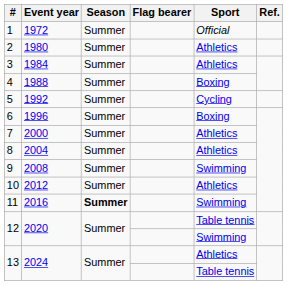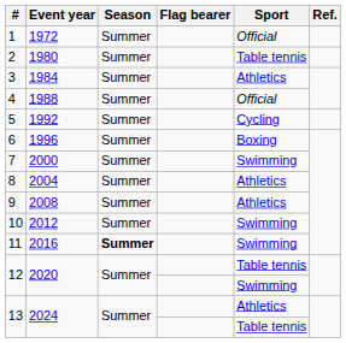 <table class="wikitable sortable">
 <tr>
 <th>#</th>
 <th>Event year</th>
 <th>Season</th>
 <th>Flag bearer</th>
 <th>Sport</th>
 <th>Ref.</th>
 </tr>
 <tr>
 <td>1</td>
 <td><a href='#'>1972</a></td>
 <td>Summer</td>
 <td></td>
 <td><em>Official</em></td>
 <td></td>
 </tr>
 <tr>
 <td>2</td>
 <td><a href='#'>1980</a></td>
 <td>Summer</td>
 <td></td>
-<td><a href='#'>Athletics</a></td>
+<td><a href='#'>Table tennis</a></td>
 <td></td>
 </tr>
 <tr>
 <td>3</td>
 <td><a href='#'>1984</a></td>
 <td>Summer</td>
 <td></td>
 <td><a href='#'>Athletics</a></td>
 <td rowspan="2"></td>
 </tr>
 <tr>
 <td>4</td>
 <td><a href='#'>1988</a></td>
 <td>Summer</td>
 <td></td>
-<td><a href='#'>Boxing</a></td>
+<td><em>Official</em></td>
 </tr>
 <tr>
 <td>5</td>
 <td><a href='#'>1992</a></td>
 <td>Summer</td>
 <td></td>
 <td><a href='#'>Cycling</a></td>
 <td></td>
 </tr>
 <tr>
 <td>6</td>
 <td><a href='#'>1996</a></td>
 <td>Summer</td>
 <td></td>
 <td><a href='#'>Boxing</a></td>
 <td rowspan="6"></td>
 </tr>
 <tr>
 <td>7</td>
 <td><a href='#'>2000</a></td>
 <td>Summer</td>
 <td></td>
-<td><a href='#'>Athletics</a></td>
+<td><a href='#'>Swimming</a></td>
 </tr>
 <tr>
 <td>8</td>
 <td><a href='#'>2004</a></td>
 <td>Summer</td>
 <td></td>
 <td><a href='#'>Athletics</a></td>
 </tr>
 <tr>
 <td>9</td>
 <td><a href='#'>2008</a></td>
 <td>Summer</td>
 <td></td>
-<td><a href='#'>Swimming</a></td>
+<td><a href='#'>Athletics</a></td>
 </tr>
 <tr>
 <td>10</td>
 <td><a href='#'>2012</a></td>
 <td>Summer</td>
 <td></td>
-<td><a href='#'>Athletics</a></td>
+<td><a href='#'>Swimming</a></td>
 </tr>
 <tr>
 <td>11</td>
 <td><a href='#'>2016</a></td>
 <td><strong>Summer</strong></td>
 <td></td>
 <td><a href='#'>Swimming</a></td>
 </tr>
 <tr>
 <td rowspan="2">12</td>
 <td rowspan="2"><a href='#'>2020</a></td>
 <td rowspan="2">Summer</td>
 <td></td>
 <td><a href='#'>Table tennis</a></td>
 <td rowspan="2"></td>
 </tr>
 <tr>
 <td></td>
 <td><a href='#'>Swimming</a></td>
 </tr>
 <tr>
 <td rowspan="2">13</td>
 <td rowspan="2"><a href='#'>2024</a></td>
 <td rowspan="2">Summer</td>
 <td></td>
 <td><a href='#'>Athletics</a></td>
 <td rowspan="2"></td>
 </tr>
 <tr>
 <td></td>
 <td><a href='#'>Table tennis</a></td>
 </tr>
 </table>
